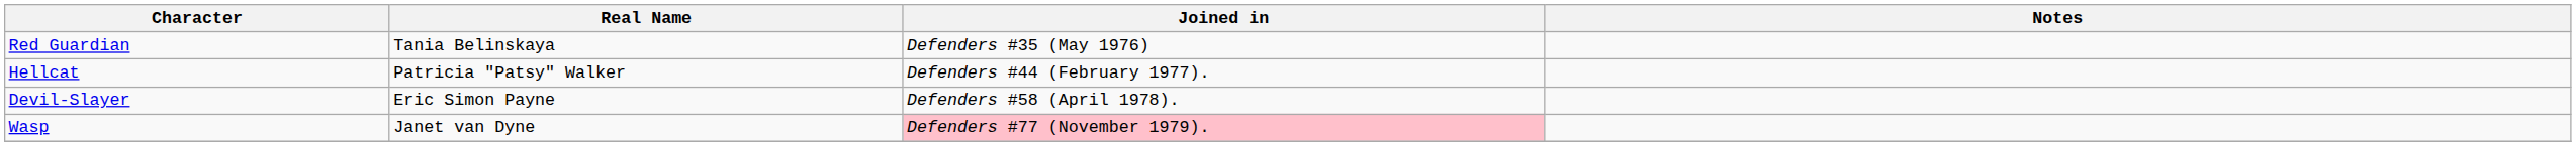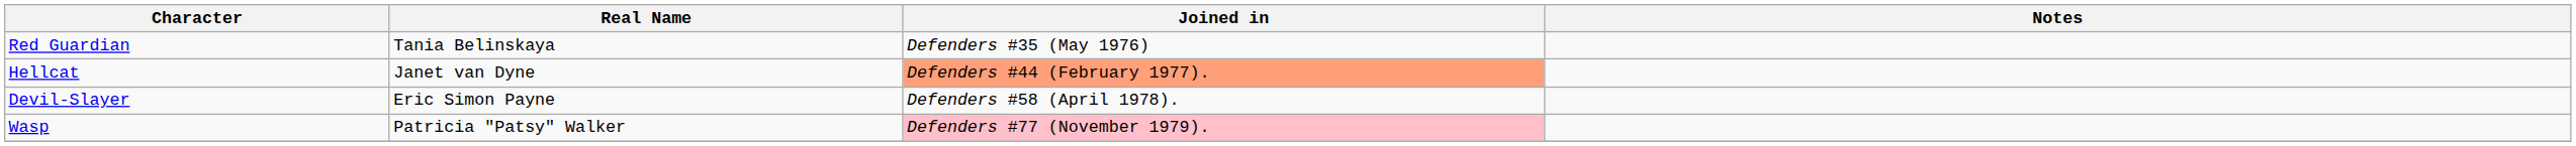 <table class="wikitable" style="width:100%;">
 <tr>
 <th width=15%>Character</th>
 <th width=20%>Real Name</th>
 <th width=25%>Joined in</th>
 <th width=40%>Notes</th>
 </tr>
 <tr>
 <td><a href='#'>Red Guardian</a></td>
 <td>Tania Belinskaya</td>
 <td><em>Defenders</em> #35 (May 1976)</td>
 <td></td>
 </tr>
 <tr>
 <td><a href='#'>Hellcat</a></td>
-<td>Patricia "Patsy" Walker</td>
-<td><em>Defenders</em> #44 (February 1977).</td>
+<td>Janet van Dyne</td>
+<td style="background: lightsalmon;"><em>Defenders</em> #44 (February 1977).</td>
 <td></td>
 </tr>
 <tr>
 <td><a href='#'>Devil-Slayer</a></td>
 <td>Eric Simon Payne</td>
 <td><em>Defenders</em> #58 (April 1978).</td>
 <td></td>
 </tr>
 <tr>
 <td><a href='#'>Wasp</a></td>
-<td>Janet van Dyne</td>
+<td>Patricia "Patsy" Walker</td>
 <td style="background: pink;"><em>Defenders</em> #77 (November 1979).</td>
 <td></td>
 </tr>
 <tr>
 </tr>
 </table>
